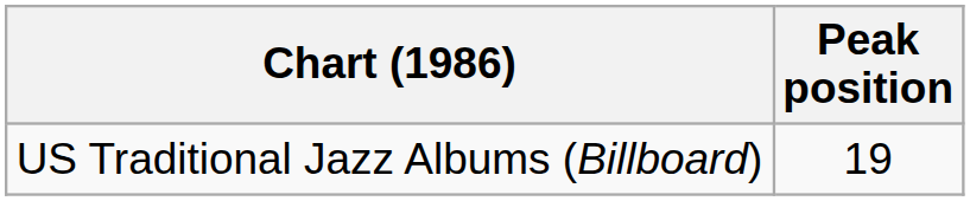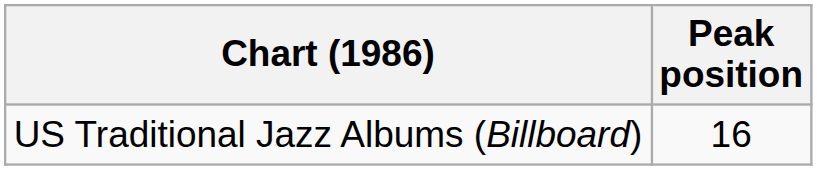 <table class="wikitable">
 <tr>
 <th>Chart (1986)</th>
 <th>Peak<br>position</th>
 </tr>
 <tr>
 <td>US Traditional Jazz Albums (<em>Billboard</em>)</td>
-<td align="center">19</td>
+<td align="center">16</td>
 </tr>
 </table>
